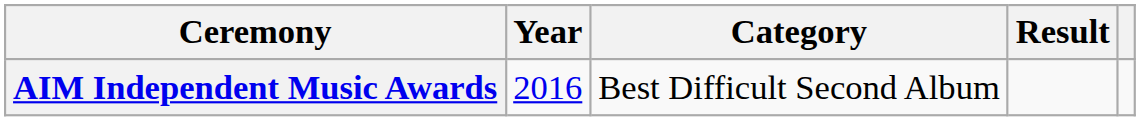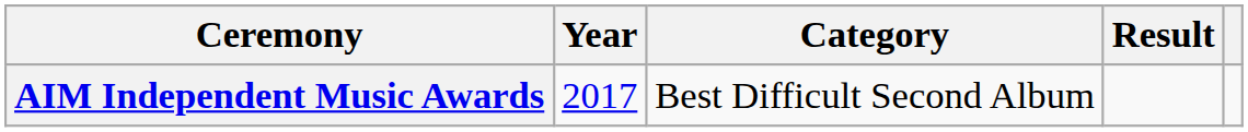 <table class="wikitable sortable plainrowheaders" style="border:none; margin:0;">
 <tr>
 <th scope="col">Ceremony</th>
 <th scope="col">Year</th>
 <th scope="col">Category</th>
 <th scope="col">Result</th>
 <th scope="col" class="unsortable"></th>
 </tr>
 <tr>
 <th scope="row"><a href='#'>AIM Independent Music Awards</a></th>
-<td><a href='#'>2016</a></td>
+<td><a href='#'>2017</a></td>
 <td>Best Difficult Second Album</td>
 <td></td>
 <td></td>
 </tr>
 </table>
